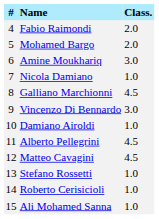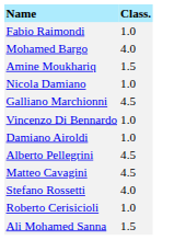 <table border=0 cellpadding=2 cellspacing=0  |- bgcolor=#F2F2F2 style="text-align:center; font-size:90%;">
 <tr bgcolor=#ADEBFD>
-<th>#</th>
 <th align=left>Name</th>
 <th align=left>Class.</th>
 </tr>
 <tr>
-<td>4</td>
 <td align=left><a href='#'>Fabio Raimondi</a></td>
-<td align=left>2.0</td>
+<td align=left>1.0</td>
 </tr>
 <tr>
-<td>5</td>
 <td align=left><a href='#'>Mohamed Bargo</a></td>
-<td align=left>2.0</td>
+<td align=left>4.0</td>
 </tr>
 <tr>
-<td>6</td>
 <td align=left><a href='#'>Amine Moukhariq</a></td>
-<td align=left>3.0</td>
+<td align=left>1.5</td>
 </tr>
 <tr>
-<td>7</td>
 <td align=left><a href='#'>Nicola Damiano</a></td>
 <td align=left>1.0</td>
 </tr>
 <tr>
-<td>8</td>
 <td align=left><a href='#'>Galliano Marchionni</a></td>
 <td align=left>4.5</td>
 </tr>
 <tr>
-<td>9</td>
 <td align=left><a href='#'>Vincenzo Di Bennardo</a></td>
-<td align=left>3.0</td>
+<td align=left>1.0</td>
 </tr>
 <tr>
-<td>10</td>
 <td align=left><a href='#'>Damiano Airoldi</a></td>
 <td align=left>1.0</td>
 </tr>
 <tr>
-<td>11</td>
 <td align=left><a href='#'>Alberto Pellegrini</a></td>
 <td align=left>4.5</td>
 </tr>
 <tr>
-<td>12</td>
 <td align=left><a href='#'>Matteo Cavagini</a></td>
 <td align=left>4.5</td>
 </tr>
 <tr>
-<td>13</td>
 <td align=left><a href='#'>Stefano Rossetti</a></td>
-<td align=left>1.0</td>
+<td align=left>4.0</td>
 </tr>
 <tr>
-<td>14</td>
 <td align=left><a href='#'>Roberto Cerisicioli</a></td>
 <td align=left>1.0</td>
 </tr>
 <tr>
-<td>15</td>
 <td align=left><a href='#'>Ali Mohamed Sanna</a></td>
-<td align=left>1.0</td>
+<td align=left>1.5</td>
 </tr>
 </table>
